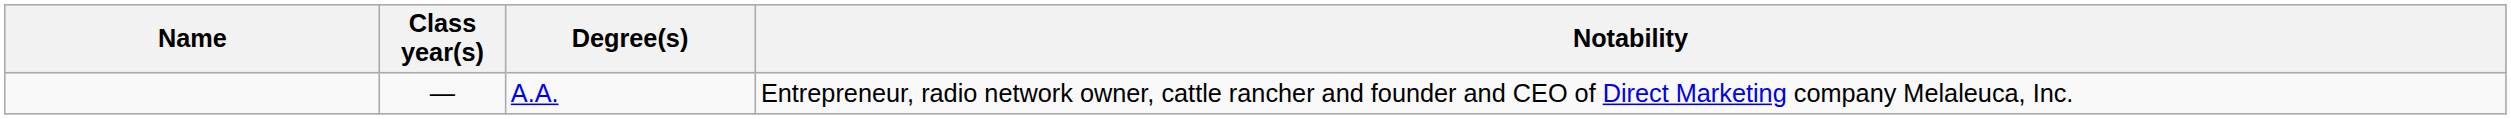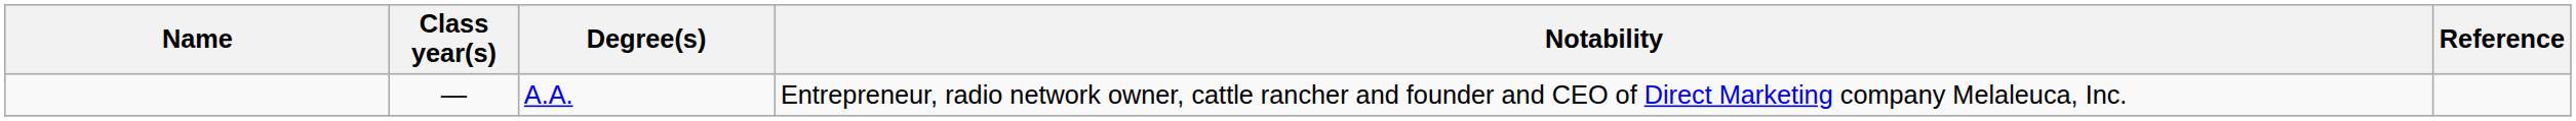 <table class="wikitable sortable" style="width:100%">
 <tr>
 <th width="15%">Name</th>
 <th width="5%">Class year(s)</th>
 <th width="10%">Degree(s)</th>
 <th width="*" class="unsortable">Notability</th>
+<th width="5%" class="unsortable">Reference</th>
 </tr>
 <tr>
 <td></td>
 <td align="center">—</td>
 <td><a href='#'>A.A.</a></td>
 <td>Entrepreneur, radio network owner, cattle rancher and founder and CEO of <a href='#'>Direct Marketing</a> company Melaleuca, Inc.</td>
+<td align="center"></td>
 </tr>
 </table>
